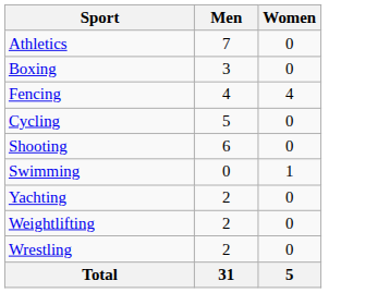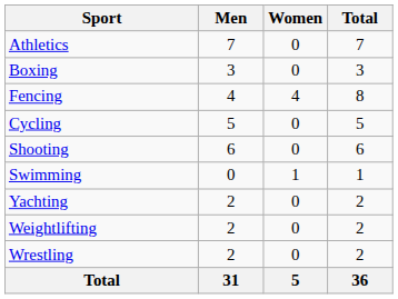 <table class="wikitable sortable" style="text-align:center;">
 <tr>
 <th width=180>Sport</th>
 <th width=55>Men</th>
 <th width=55>Women</th>
+<th width=55>Total</th>
 </tr>
 <tr>
 <td align=left><a href='#'>Athletics</a></td>
 <td>7</td>
 <td>0</td>
+<td>7</td>
 </tr>
 <tr>
 <td align=left><a href='#'>Boxing</a></td>
 <td>3</td>
 <td>0</td>
+<td>3</td>
 </tr>
 <tr>
 <td align=left><a href='#'>Fencing</a></td>
 <td>4</td>
 <td>4</td>
+<td>8</td>
 </tr>
 <tr>
 <td align=left><a href='#'>Cycling</a></td>
 <td>5</td>
 <td>0</td>
+<td>5</td>
 </tr>
 <tr>
 <td align=left><a href='#'>Shooting</a></td>
 <td>6</td>
 <td>0</td>
+<td>6</td>
 </tr>
 <tr>
 <td align=left><a href='#'>Swimming</a></td>
 <td>0</td>
+<td>1</td>
 <td>1</td>
 </tr>
 <tr>
 <td align=left><a href='#'>Yachting</a></td>
 <td>2</td>
 <td>0</td>
+<td>2</td>
 </tr>
 <tr>
 <td align=left><a href='#'>Weightlifting</a></td>
 <td>2</td>
 <td>0</td>
+<td>2</td>
 </tr>
 <tr>
 <td align=left><a href='#'>Wrestling</a></td>
 <td>2</td>
 <td>0</td>
+<td>2</td>
 </tr>
 <tr class="sortbottom">
 <th>Total</th>
 <th>31</th>
 <th>5</th>
+<th>36</th>
 </tr>
 </table>
